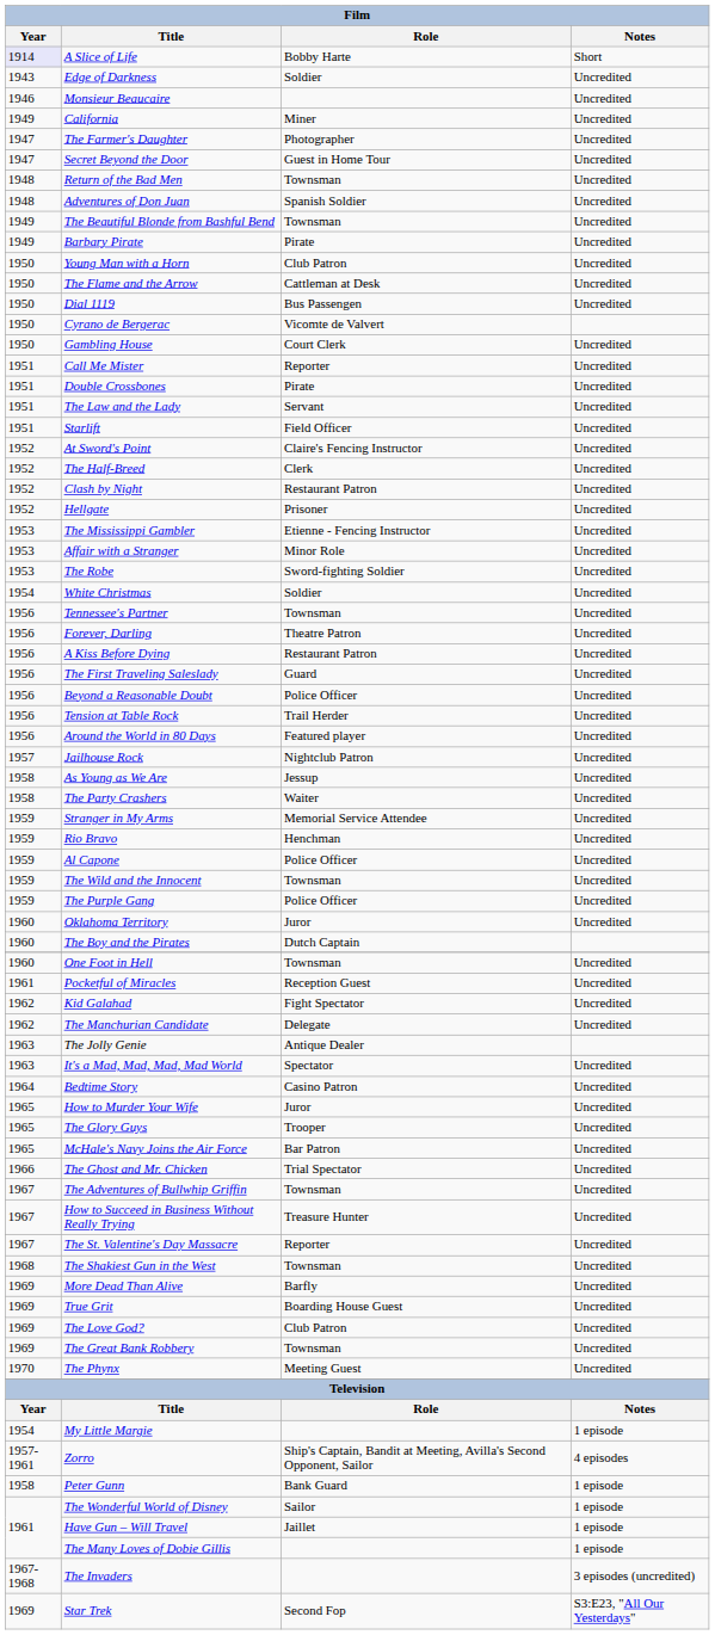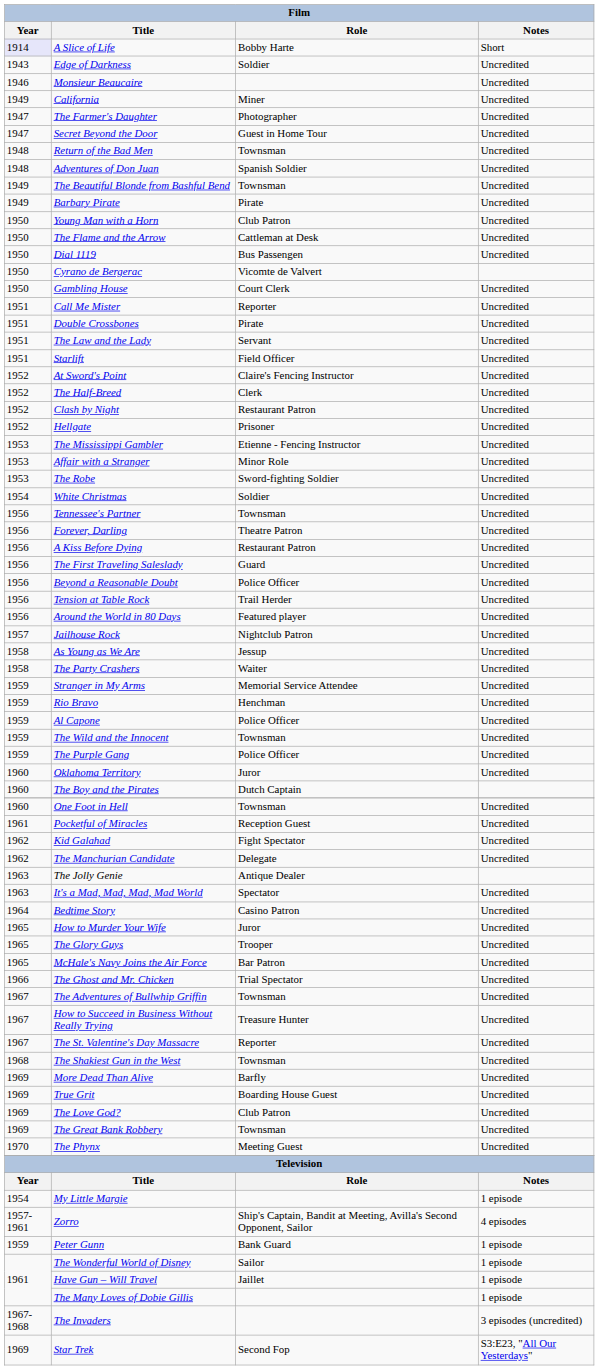 <table class="wikitable" style="font-size: 100%;">
 <tr>
 <th colspan="4" style="background: LightSteelBlue;">Film</th>
 </tr>
 <tr>
 <th>Year</th>
 <th>Title</th>
 <th>Role</th>
 <th>Notes</th>
 </tr>
 <tr>
 <td style="background: lavender;">1914</td>
 <td><em><a href='#'>A Slice of Life</a></em></td>
 <td>Bobby Harte</td>
 <td>Short</td>
 </tr>
 <tr>
 <td>1943</td>
 <td><em><a href='#'>Edge of Darkness</a></em></td>
 <td>Soldier</td>
 <td>Uncredited</td>
 </tr>
 <tr>
 <td>1946</td>
 <td><em><a href='#'>Monsieur Beaucaire</a></em></td>
 <td></td>
 <td>Uncredited</td>
 </tr>
 <tr>
 <td>1949</td>
 <td><em><a href='#'>California</a></em></td>
 <td>Miner</td>
 <td>Uncredited</td>
 </tr>
 <tr>
 <td>1947</td>
 <td><em><a href='#'>The Farmer's Daughter</a></em></td>
 <td>Photographer</td>
 <td>Uncredited</td>
 </tr>
 <tr>
 <td>1947</td>
 <td><em><a href='#'>Secret Beyond the Door</a></em></td>
 <td>Guest in Home Tour</td>
 <td>Uncredited</td>
 </tr>
 <tr>
 <td>1948</td>
 <td><em><a href='#'>Return of the Bad Men</a></em></td>
 <td>Townsman</td>
 <td>Uncredited</td>
 </tr>
 <tr>
 <td>1948</td>
 <td><em><a href='#'>Adventures of Don Juan</a></em></td>
 <td>Spanish Soldier</td>
 <td>Uncredited</td>
 </tr>
 <tr>
 <td>1949</td>
 <td><em><a href='#'>The Beautiful Blonde from Bashful Bend</a></em></td>
 <td>Townsman</td>
 <td>Uncredited</td>
 </tr>
 <tr>
 <td>1949</td>
 <td><em><a href='#'>Barbary Pirate</a></em></td>
 <td>Pirate</td>
 <td>Uncredited</td>
 </tr>
 <tr>
 <td>1950</td>
 <td><em><a href='#'>Young Man with a Horn</a></em></td>
 <td>Club Patron</td>
 <td>Uncredited</td>
 </tr>
 <tr>
 <td>1950</td>
 <td><em><a href='#'>The Flame and the Arrow</a></em></td>
 <td>Cattleman at Desk</td>
 <td>Uncredited</td>
 </tr>
 <tr>
 <td>1950</td>
 <td><em><a href='#'>Dial 1119</a></em></td>
 <td>Bus Passengen</td>
 <td>Uncredited</td>
 </tr>
 <tr>
 <td>1950</td>
 <td><em><a href='#'>Cyrano de Bergerac</a></em></td>
 <td>Vicomte de Valvert</td>
 <td></td>
 </tr>
 <tr>
 <td>1950</td>
 <td><em><a href='#'>Gambling House</a></em></td>
 <td>Court Clerk</td>
 <td>Uncredited</td>
 </tr>
 <tr>
 <td>1951</td>
 <td><em><a href='#'>Call Me Mister</a></em></td>
 <td>Reporter</td>
 <td>Uncredited</td>
 </tr>
 <tr>
 <td>1951</td>
 <td><em><a href='#'>Double Crossbones</a></em></td>
 <td>Pirate</td>
 <td>Uncredited</td>
 </tr>
 <tr>
 <td>1951</td>
 <td><em><a href='#'>The Law and the Lady</a></em></td>
 <td>Servant</td>
 <td>Uncredited</td>
 </tr>
 <tr>
 <td>1951</td>
 <td><em><a href='#'>Starlift</a></em></td>
 <td>Field Officer</td>
 <td>Uncredited</td>
 </tr>
 <tr>
 <td>1952</td>
 <td><em><a href='#'>At Sword's Point</a></em></td>
 <td>Claire's Fencing Instructor</td>
 <td>Uncredited</td>
 </tr>
 <tr>
 <td>1952</td>
 <td><em><a href='#'>The Half-Breed</a></em></td>
 <td>Clerk</td>
 <td>Uncredited</td>
 </tr>
 <tr>
 <td>1952</td>
 <td><em><a href='#'>Clash by Night</a></em></td>
 <td>Restaurant Patron</td>
 <td>Uncredited</td>
 </tr>
 <tr>
 <td>1952</td>
 <td><em><a href='#'>Hellgate</a></em></td>
 <td>Prisoner</td>
 <td>Uncredited</td>
 </tr>
 <tr>
 <td>1953</td>
 <td><em><a href='#'>The Mississippi Gambler</a></em></td>
 <td>Etienne - Fencing Instructor</td>
 <td>Uncredited</td>
 </tr>
 <tr>
 <td>1953</td>
 <td><em><a href='#'>Affair with a Stranger</a></em></td>
 <td>Minor Role</td>
 <td>Uncredited</td>
 </tr>
 <tr>
 <td>1953</td>
 <td><em><a href='#'>The Robe</a></em></td>
 <td>Sword-fighting Soldier</td>
 <td>Uncredited</td>
 </tr>
 <tr>
 <td>1954</td>
 <td><em><a href='#'>White Christmas</a></em></td>
 <td>Soldier</td>
 <td>Uncredited</td>
 </tr>
 <tr>
 <td>1956</td>
 <td><em><a href='#'>Tennessee's Partner</a></em></td>
 <td>Townsman</td>
 <td>Uncredited</td>
 </tr>
 <tr>
 <td>1956</td>
 <td><em><a href='#'>Forever, Darling</a></em></td>
 <td>Theatre Patron</td>
 <td>Uncredited</td>
 </tr>
 <tr>
 <td>1956</td>
 <td><em><a href='#'>A Kiss Before Dying</a></em></td>
 <td>Restaurant Patron</td>
 <td>Uncredited</td>
 </tr>
 <tr>
 <td>1956</td>
 <td><em><a href='#'>The First Traveling Saleslady</a></em></td>
 <td>Guard</td>
 <td>Uncredited</td>
 </tr>
 <tr>
 <td>1956</td>
 <td><em><a href='#'>Beyond a Reasonable Doubt</a></em></td>
 <td>Police Officer</td>
 <td>Uncredited</td>
 </tr>
 <tr>
 <td>1956</td>
 <td><em><a href='#'>Tension at Table Rock</a></em></td>
 <td>Trail Herder</td>
 <td>Uncredited</td>
 </tr>
 <tr>
 <td>1956</td>
 <td><em><a href='#'>Around the World in 80 Days</a></em></td>
 <td>Featured player</td>
 <td>Uncredited</td>
 </tr>
 <tr>
 <td>1957</td>
 <td><em><a href='#'>Jailhouse Rock</a></em></td>
 <td>Nightclub Patron</td>
 <td>Uncredited</td>
 </tr>
 <tr>
 <td>1958</td>
 <td><em><a href='#'>As Young as We Are</a></em></td>
 <td>Jessup</td>
 <td>Uncredited</td>
 </tr>
 <tr>
 <td>1958</td>
 <td><em><a href='#'>The Party Crashers</a></em></td>
 <td>Waiter</td>
 <td>Uncredited</td>
 </tr>
 <tr>
 <td>1959</td>
 <td><em><a href='#'>Stranger in My Arms</a></em></td>
 <td>Memorial Service Attendee</td>
 <td>Uncredited</td>
 </tr>
 <tr>
 <td>1959</td>
 <td><em><a href='#'>Rio Bravo</a></em></td>
 <td>Henchman</td>
 <td>Uncredited</td>
 </tr>
 <tr>
 <td>1959</td>
 <td><em><a href='#'>Al Capone</a></em></td>
 <td>Police Officer</td>
 <td>Uncredited</td>
 </tr>
 <tr>
 <td>1959</td>
 <td><em><a href='#'>The Wild and the Innocent</a></em></td>
 <td>Townsman</td>
 <td>Uncredited</td>
 </tr>
 <tr>
 <td>1959</td>
 <td><em><a href='#'>The Purple Gang</a></em></td>
 <td>Police Officer</td>
 <td>Uncredited</td>
 </tr>
 <tr>
 <td>1960</td>
 <td><em><a href='#'>Oklahoma Territory</a></em></td>
 <td>Juror</td>
 <td>Uncredited</td>
 </tr>
 <tr>
 <td>1960</td>
 <td><em><a href='#'>The Boy and the Pirates</a></em></td>
 <td>Dutch Captain</td>
 <td></td>
 </tr>
 <tr>
 </tr>
 <tr>
 <td>1960</td>
 <td><em><a href='#'>One Foot in Hell</a></em></td>
 <td>Townsman</td>
 <td>Uncredited</td>
 </tr>
 <tr>
 <td>1961</td>
 <td><em><a href='#'>Pocketful of Miracles</a></em></td>
 <td>Reception Guest</td>
 <td>Uncredited</td>
 </tr>
 <tr>
 <td>1962</td>
 <td><em><a href='#'>Kid Galahad</a></em></td>
 <td>Fight Spectator</td>
 <td>Uncredited</td>
 </tr>
 <tr>
 <td>1962</td>
 <td><em><a href='#'>The Manchurian Candidate</a></em></td>
 <td>Delegate</td>
 <td>Uncredited</td>
 </tr>
 <tr>
 <td>1963</td>
 <td><em>The Jolly Genie</em></td>
 <td>Antique Dealer</td>
 <td></td>
 </tr>
 <tr>
 <td>1963</td>
 <td><em><a href='#'>It's a Mad, Mad, Mad, Mad World</a></em></td>
 <td>Spectator</td>
 <td>Uncredited</td>
 </tr>
 <tr>
 <td>1964</td>
 <td><em><a href='#'>Bedtime Story</a></em></td>
 <td>Casino Patron</td>
 <td>Uncredited</td>
 </tr>
 <tr>
 <td>1965</td>
 <td><em><a href='#'>How to Murder Your Wife</a></em></td>
 <td>Juror</td>
 <td>Uncredited</td>
 </tr>
 <tr>
 <td>1965</td>
 <td><em><a href='#'>The Glory Guys</a></em></td>
 <td>Trooper</td>
 <td>Uncredited</td>
 </tr>
 <tr>
 <td>1965</td>
 <td><em><a href='#'>McHale's Navy Joins the Air Force</a></em></td>
 <td>Bar Patron</td>
 <td>Uncredited</td>
 </tr>
 <tr>
 <td>1966</td>
 <td><em><a href='#'>The Ghost and Mr. Chicken</a></em></td>
 <td>Trial Spectator</td>
 <td>Uncredited</td>
 </tr>
 <tr>
 <td>1967</td>
 <td><em><a href='#'>The Adventures of Bullwhip Griffin</a></em></td>
 <td>Townsman</td>
 <td>Uncredited</td>
 </tr>
 <tr>
 <td>1967</td>
 <td><em><a href='#'>How to Succeed in Business Without Really Trying</a></em></td>
 <td>Treasure Hunter</td>
 <td>Uncredited</td>
 </tr>
 <tr>
 <td>1967</td>
 <td><em><a href='#'>The St. Valentine's Day Massacre</a></em></td>
 <td>Reporter</td>
 <td>Uncredited</td>
 </tr>
 <tr>
 <td>1968</td>
 <td><em><a href='#'>The Shakiest Gun in the West</a></em></td>
 <td>Townsman</td>
 <td>Uncredited</td>
 </tr>
 <tr>
 <td>1969</td>
 <td><em><a href='#'>More Dead Than Alive</a></em></td>
 <td>Barfly</td>
 <td>Uncredited</td>
 </tr>
 <tr>
 <td>1969</td>
 <td><em><a href='#'>True Grit</a></em></td>
 <td>Boarding House Guest</td>
 <td>Uncredited</td>
 </tr>
 <tr>
 <td>1969</td>
 <td><em><a href='#'>The Love God?</a></em></td>
 <td>Club Patron</td>
 <td>Uncredited</td>
 </tr>
 <tr>
 <td>1969</td>
 <td><em><a href='#'>The Great Bank Robbery</a></em></td>
 <td>Townsman</td>
 <td>Uncredited</td>
 </tr>
 <tr>
 <td>1970</td>
 <td><em><a href='#'>The Phynx</a></em></td>
 <td>Meeting Guest</td>
 <td>Uncredited</td>
 </tr>
 <tr>
 </tr>
 <tr>
 <th colspan="4" style="background: LightSteelBlue;">Television</th>
 </tr>
 <tr>
 <th>Year</th>
 <th>Title</th>
 <th>Role</th>
 <th>Notes</th>
 </tr>
 <tr>
 <td>1954</td>
 <td><em><a href='#'>My Little Margie</a></em></td>
 <td></td>
 <td>1 episode</td>
 </tr>
 <tr>
 <td>1957-1961</td>
 <td><em><a href='#'>Zorro</a></em></td>
 <td>Ship's Captain, Bandit at Meeting, Avilla's Second Opponent, Sailor</td>
 <td>4 episodes</td>
 </tr>
 <tr>
-<td>1958</td>
+<td>1959</td>
 <td><em><a href='#'>Peter Gunn</a></em></td>
 <td>Bank Guard</td>
 <td>1 episode</td>
 </tr>
 <tr>
 <td rowspan=3>1961</td>
 <td><em><a href='#'>The Wonderful World of Disney</a></em></td>
 <td>Sailor</td>
 <td>1 episode</td>
 </tr>
 <tr>
 <td><em><a href='#'>Have Gun – Will Travel</a></em></td>
 <td>Jaillet</td>
 <td>1 episode</td>
 </tr>
 <tr>
 <td><em><a href='#'>The Many Loves of Dobie Gillis</a></em></td>
 <td></td>
 <td>1 episode</td>
 </tr>
 <tr>
 <td>1967-1968</td>
 <td><em><a href='#'>The Invaders</a></em></td>
 <td></td>
 <td>3 episodes (uncredited)</td>
 </tr>
 <tr>
 <td>1969</td>
 <td><em><a href='#'>Star Trek</a></em></td>
 <td>Second Fop</td>
 <td>S3:E23, "<a href='#'>All Our Yesterdays</a>"</td>
 </tr>
 </table>
